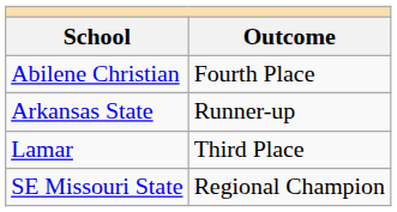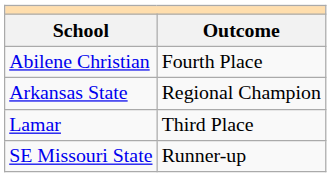 <table class="wikitable" style="float:left; margin-right:1em;">
 <tr>
 <th colspan="3" style="background:#ffdead;"></th>
 </tr>
 <tr>
 <th>School</th>
 <th>Outcome</th>
 </tr>
 <tr>
 <td><a href='#'>Abilene Christian</a></td>
 <td>Fourth Place</td>
 </tr>
 <tr>
 <td><a href='#'>Arkansas State</a></td>
-<td>Runner-up</td>
+<td>Regional Champion</td>
 </tr>
 <tr>
 <td><a href='#'>Lamar</a></td>
 <td>Third Place</td>
 </tr>
 <tr>
 <td><a href='#'>SE Missouri State</a></td>
-<td>Regional Champion</td>
+<td>Runner-up</td>
 </tr>
 </table>
